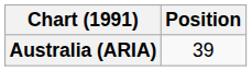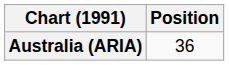 <table class="wikitable plainrowheaders" style="text-align:center">
 <tr>
 <th scope="col">Chart (1991)</th>
 <th scope="col">Position</th>
 </tr>
 <tr>
 <th scope="row">Australia (ARIA)</th>
-<td>39</td>
+<td>36</td>
 </tr>
 </table>
